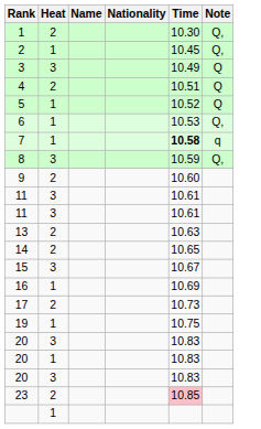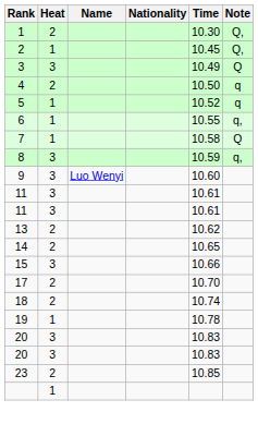 <table class="wikitable sortable" style="text-align:center">
 <tr>
 <th>Rank</th>
 <th>Heat</th>
 <th>Name</th>
 <th>Nationality</th>
 <th>Time</th>
 <th>Note</th>
 </tr>
 <tr bgcolor=ccffcc>
 <td>1</td>
 <td>2</td>
 <td align=left></td>
 <td align=left></td>
 <td>10.30</td>
 <td>Q, <strong></strong></td>
 </tr>
 <tr bgcolor=ccffcc>
 <td>2</td>
 <td>1</td>
 <td align=left></td>
 <td align=left></td>
 <td>10.45</td>
 <td>Q, <strong></strong></td>
 </tr>
 <tr bgcolor=ccffcc>
 <td>3</td>
 <td>3</td>
 <td align=left></td>
 <td align=left></td>
 <td>10.49</td>
 <td>Q</td>
 </tr>
 <tr bgcolor=ccffcc>
 <td>4</td>
 <td>2</td>
 <td align=left></td>
 <td align=left></td>
-<td>10.51</td>
-<td>Q</td>
+<td>10.50</td>
+<td>q</td>
 </tr>
 <tr bgcolor=ccffcc>
 <td>5</td>
 <td>1</td>
 <td align=left></td>
 <td align=left></td>
 <td>10.52</td>
-<td>Q</td>
+<td>q</td>
 </tr>
 <tr bgcolor=ddffdd>
 <td>6</td>
 <td>1</td>
 <td align=left></td>
 <td align=left></td>
-<td>10.53</td>
-<td>Q, <strong></strong></td>
+<td>10.55</td>
+<td>q, <strong></strong></td>
 </tr>
 <tr bgcolor=ddffdd>
 <td>7</td>
 <td>1</td>
 <td align=left></td>
 <td align=left></td>
-<td><strong>10.58</strong></td>
-<td>q</td>
+<td>10.58</td>
+<td>Q</td>
 </tr>
 <tr bgcolor=ccffcc>
 <td>8</td>
 <td>3</td>
 <td align=left></td>
 <td align=left></td>
 <td>10.59</td>
-<td>Q, <strong></strong></td>
+<td>q, <strong></strong></td>
 </tr>
 <tr>
 <td>9</td>
-<td>2</td>
-<td align=left></td>
+<td>3</td>
+<td align=left><a href='#'>Luo Wenyi</a></td>
 <td align=left></td>
 <td>10.60</td>
-<td><strong></strong></td>
+<td></td>
 </tr>
 <tr>
 <td>11</td>
 <td>3</td>
 <td align=left></td>
 <td align=left></td>
 <td>10.61</td>
 <td></td>
 </tr>
 <tr>
 <td>11</td>
 <td>3</td>
 <td align=left></td>
 <td align=left></td>
 <td>10.61</td>
 <td></td>
 </tr>
 <tr>
 <td>13</td>
 <td>2</td>
 <td align=left></td>
 <td align=left></td>
-<td>10.63</td>
+<td>10.62</td>
 <td></td>
 </tr>
 <tr>
 <td>14</td>
 <td>2</td>
 <td align=left></td>
 <td align=left></td>
 <td>10.65</td>
 <td></td>
 </tr>
 <tr>
 <td>15</td>
 <td>3</td>
 <td align=left></td>
 <td align=left></td>
-<td>10.67</td>
+<td>10.66</td>
 <td><strong></strong></td>
-</tr>
-<tr>
-<td>16</td>
-<td>1</td>
-<td align=left></td>
-<td align=left></td>
-<td>10.69</td>
-<td></td>
 </tr>
 <tr>
 <td>17</td>
 <td>2</td>
 <td align=left></td>
 <td align=left></td>
-<td>10.73</td>
+<td>10.70</td>
+<td></td>
+</tr>
+<tr>
+<td>18</td>
+<td>2</td>
+<td align=left></td>
+<td align=left></td>
+<td>10.74</td>
 <td></td>
 </tr>
 <tr>
 <td>19</td>
 <td>1</td>
 <td align=left></td>
 <td align=left></td>
-<td>10.75</td>
+<td>10.78</td>
 <td></td>
 </tr>
 <tr>
 <td>20</td>
 <td>3</td>
-<td align=left></td>
-<td align=left></td>
-<td>10.83</td>
-<td></td>
-</tr>
-<tr>
-<td>20</td>
-<td>1</td>
 <td align=left></td>
 <td align=left></td>
 <td>10.83</td>
 <td></td>
 </tr>
 <tr>
 <td>20</td>
 <td>3</td>
 <td align=left></td>
 <td align=left></td>
 <td>10.83</td>
 <td></td>
 </tr>
 <tr>
 <td>23</td>
 <td>2</td>
 <td align=left></td>
 <td align=left></td>
-<td style="background: pink;">10.85</td>
+<td>10.85</td>
 <td></td>
 </tr>
 <tr>
 <td></td>
 <td>1</td>
 <td align=left></td>
 <td align=left></td>
 <td></td>
 <td></td>
 </tr>
 </table>
